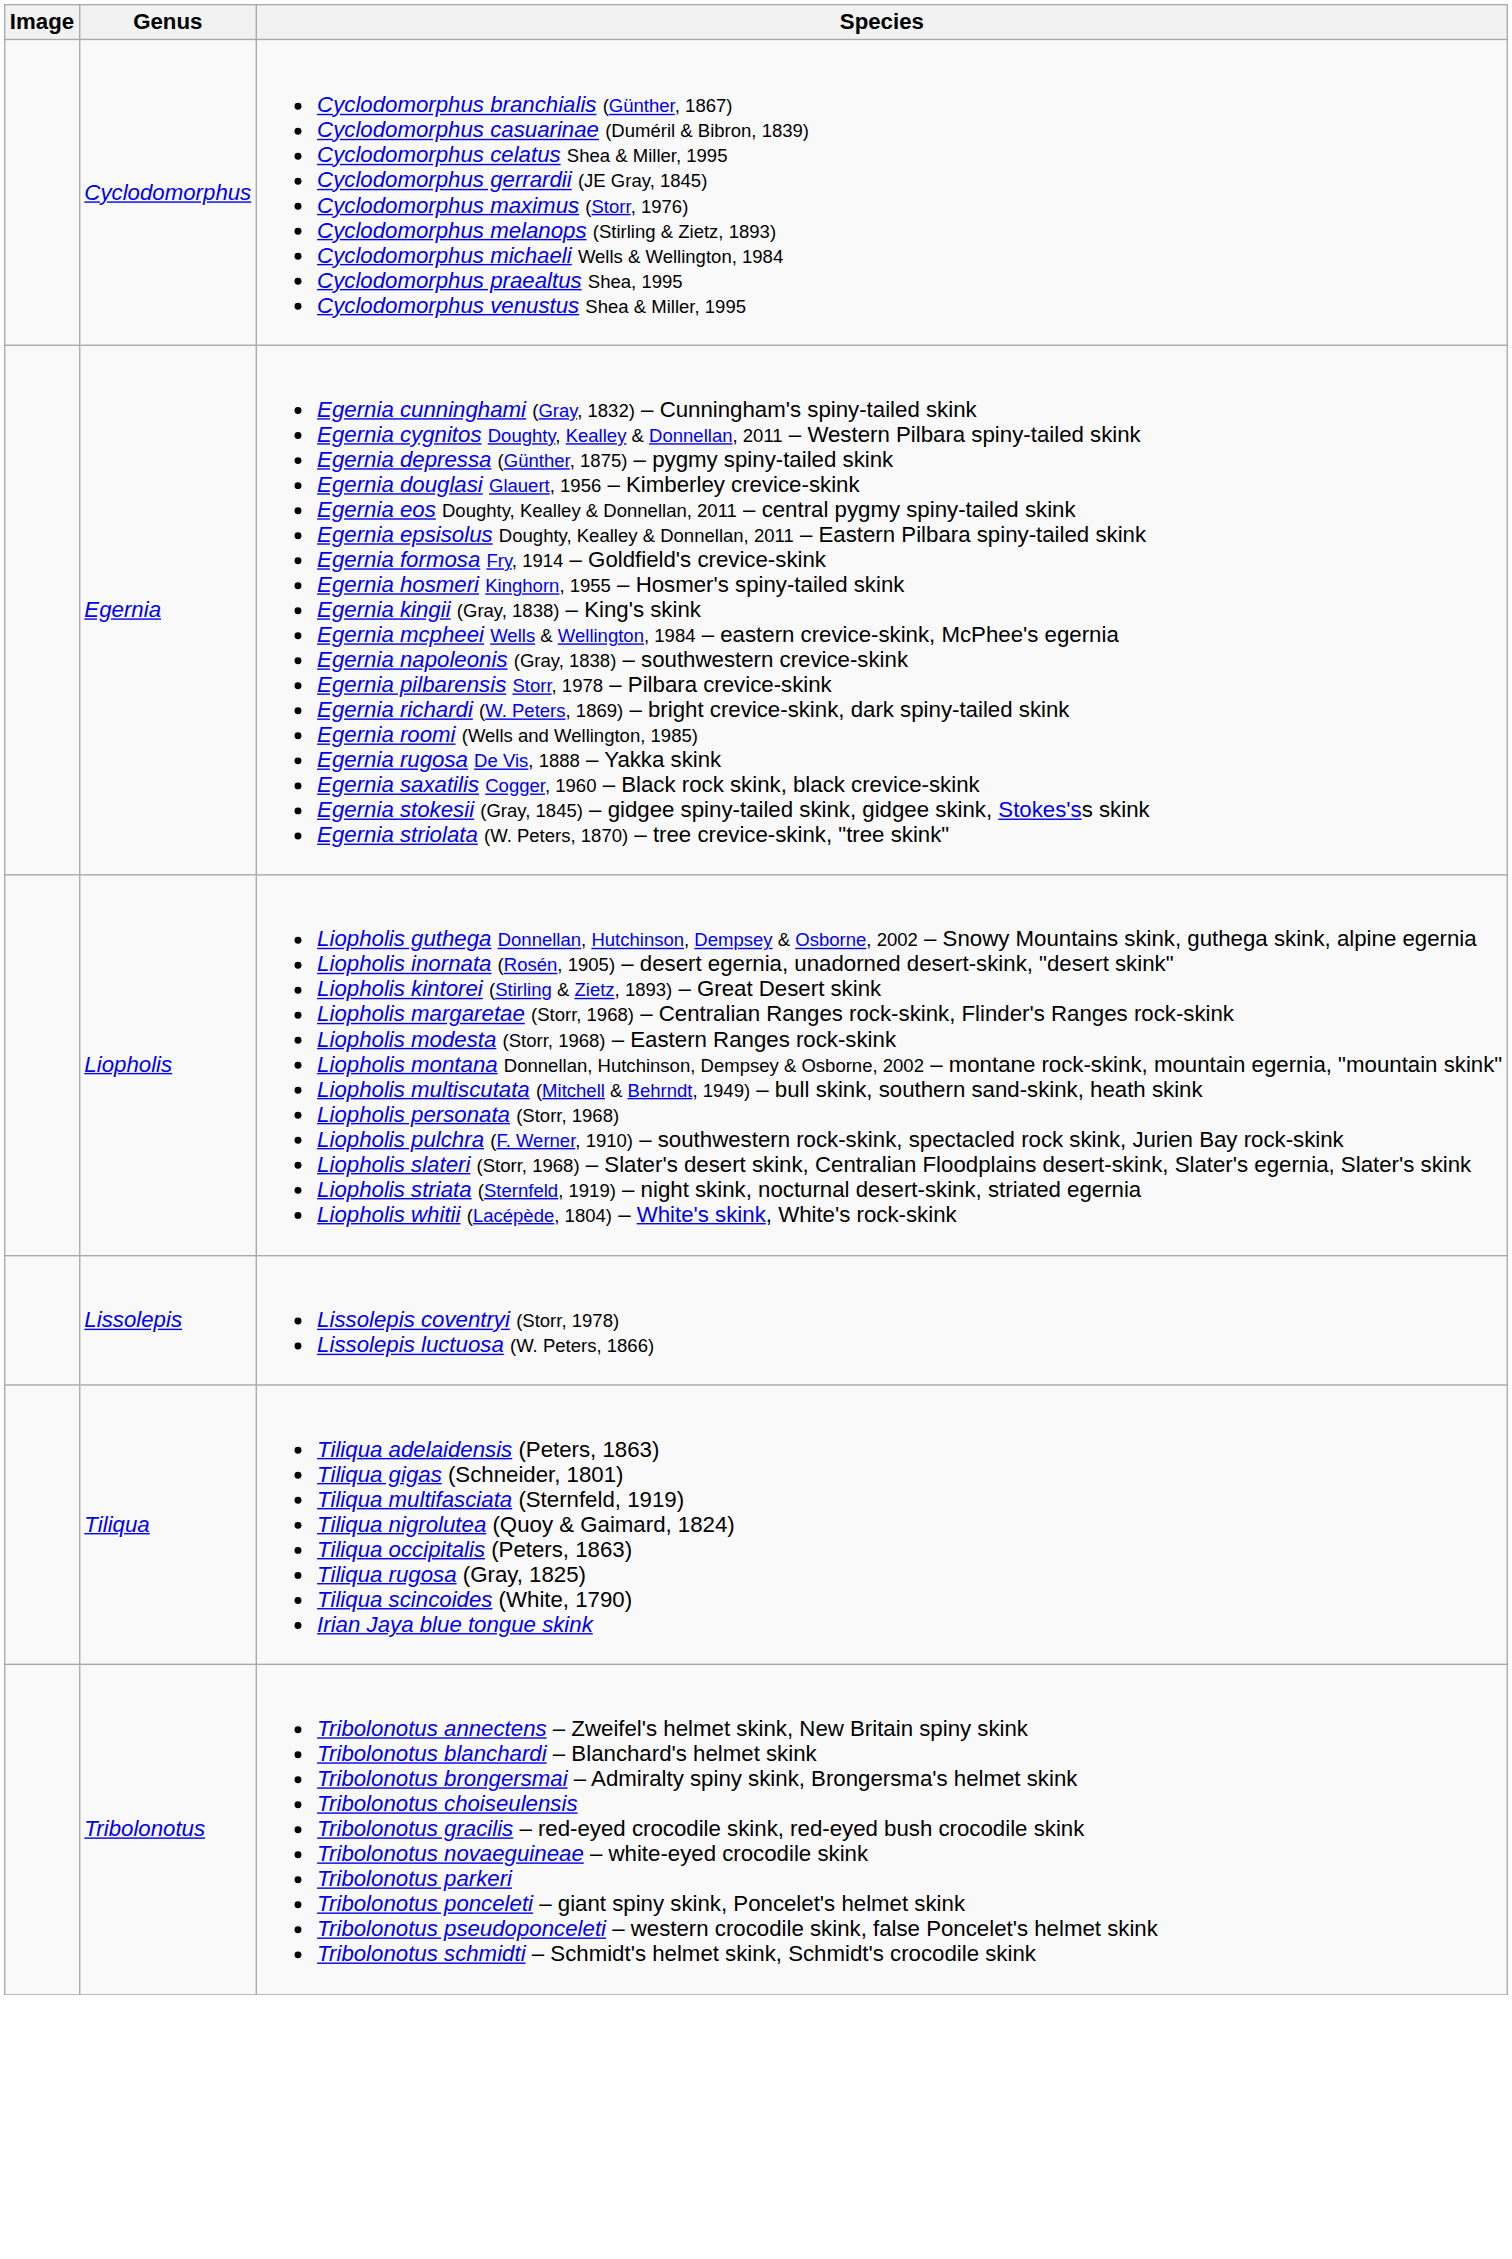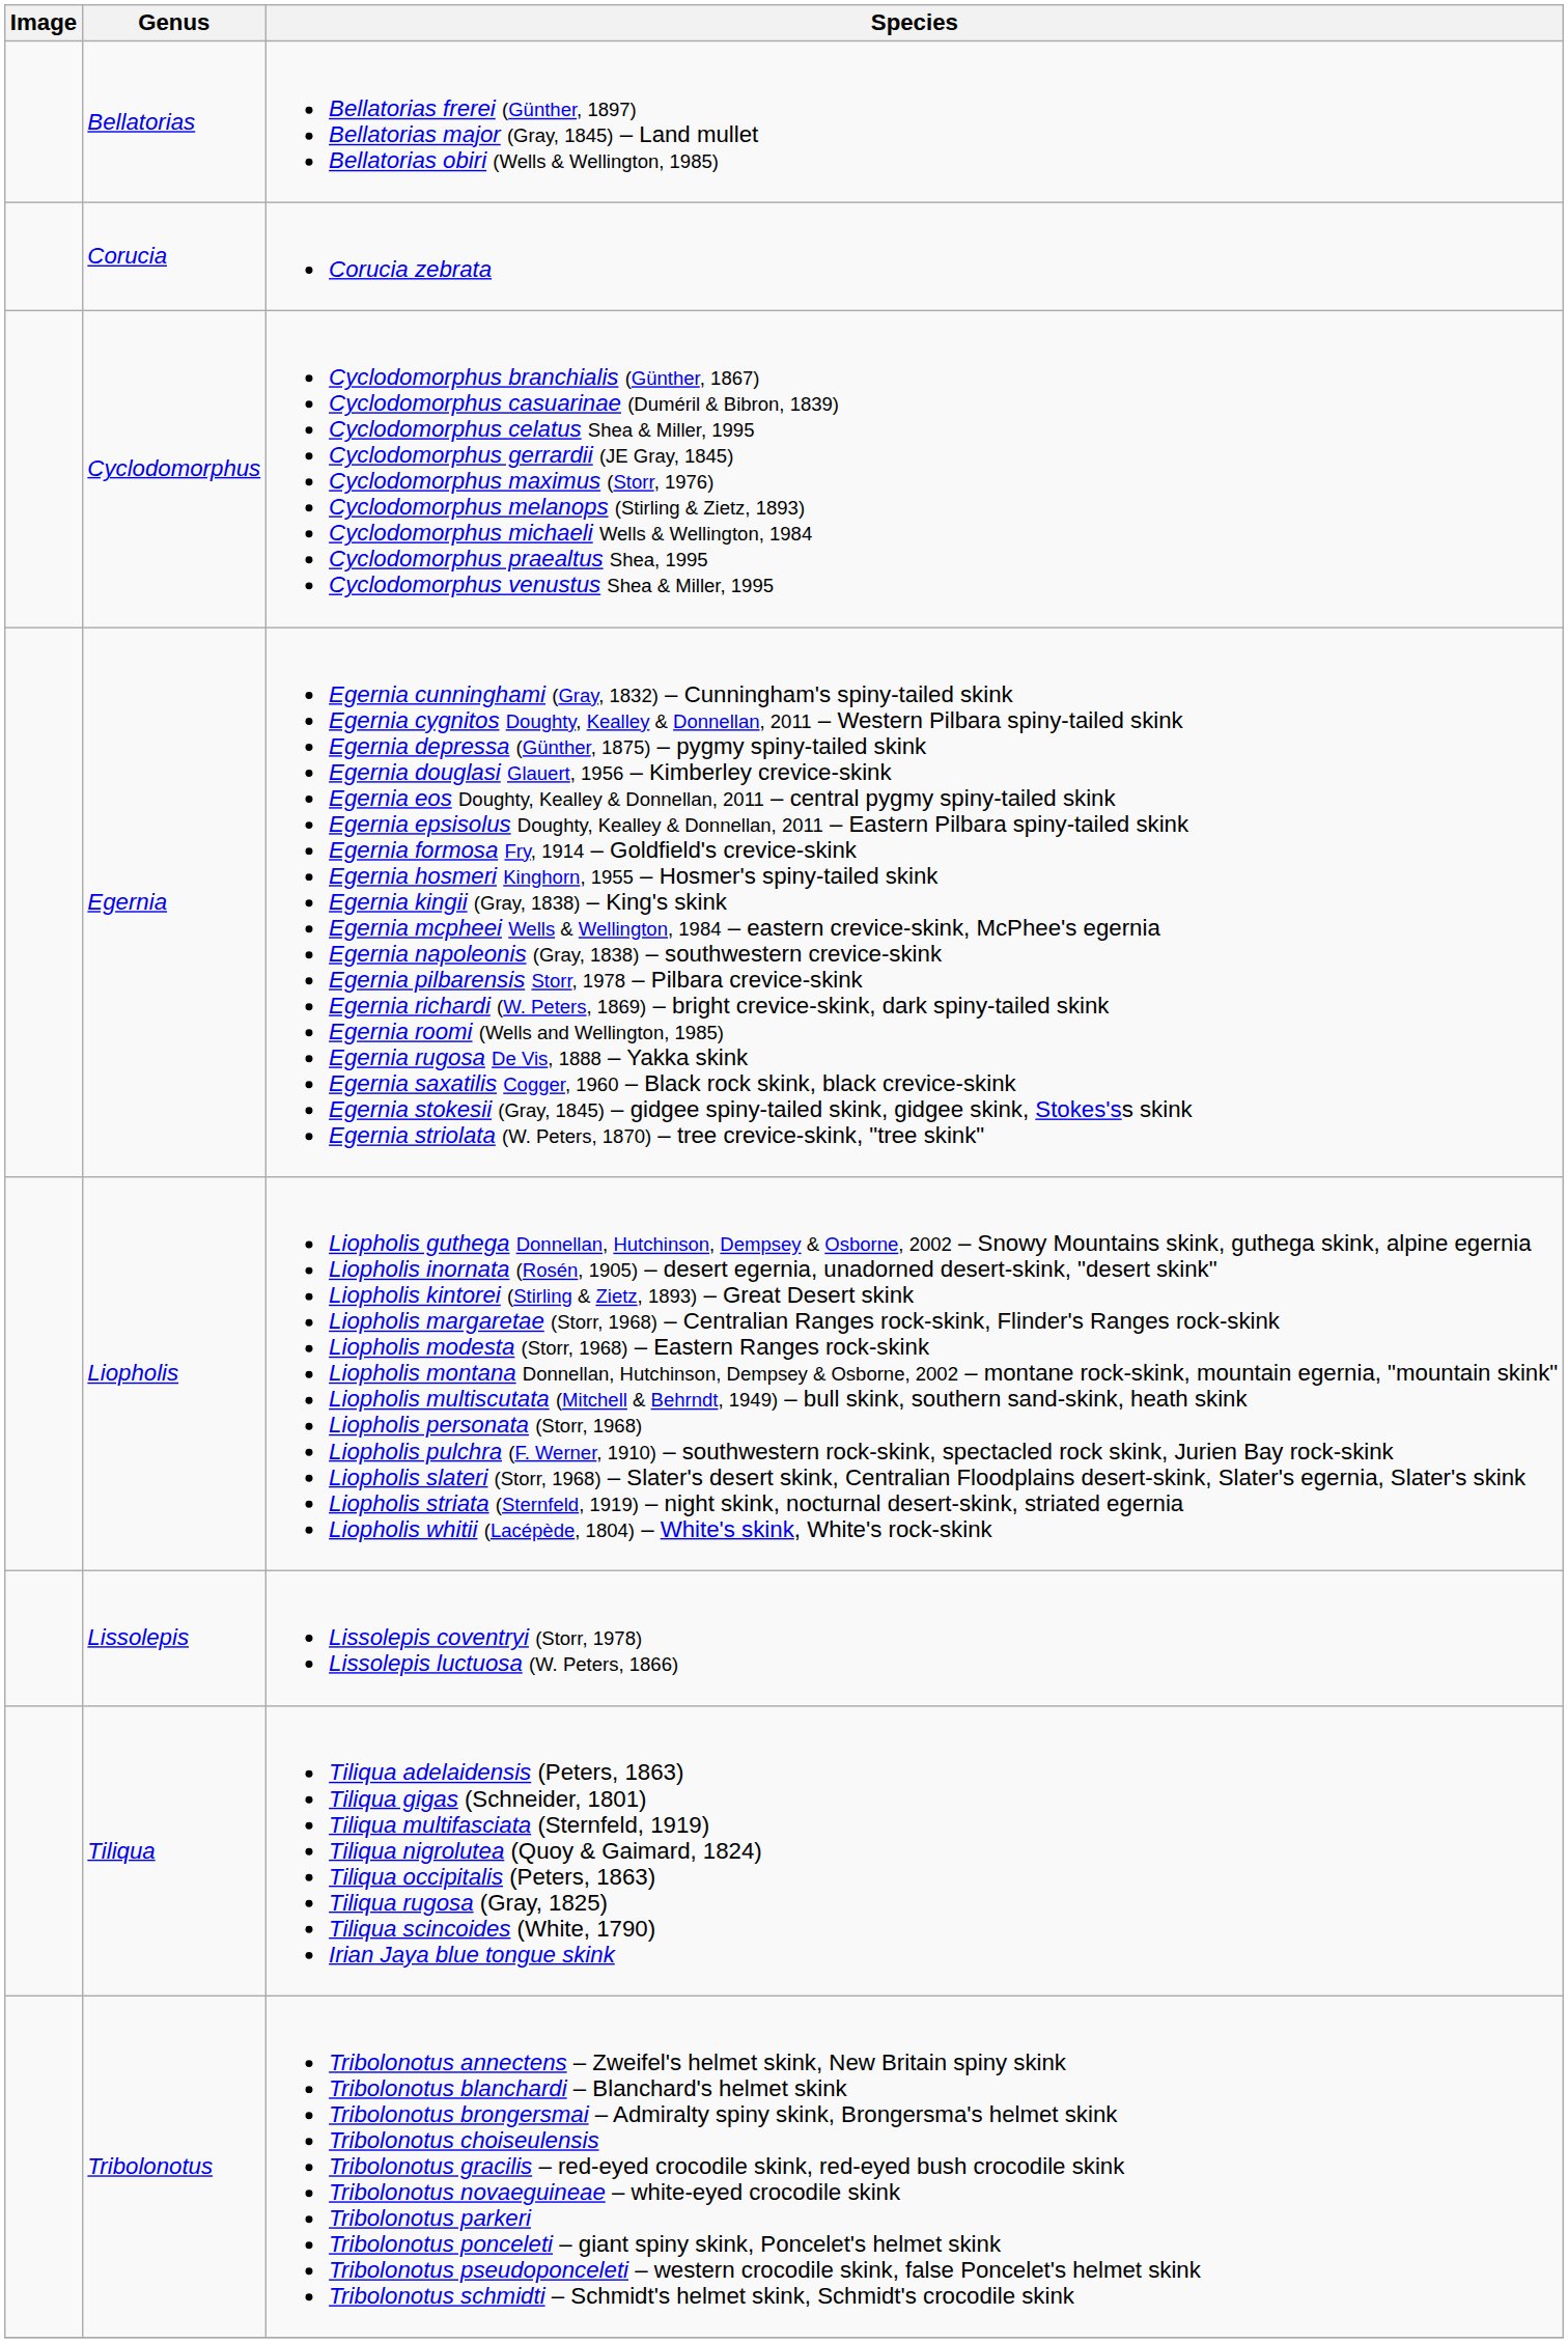 <table class="wikitable">
 <tr>
 <th>Image</th>
 <th>Genus</th>
 <th>Species</th>
+</tr>
+<tr>
+<td></td>
+<td><em><a href='#'>Bellatorias</a></em> </td>
+<td><br><ul><li><em><a href='#'>Bellatorias frerei</a></em> <small>(<a href='#'>Günther</a>, 1897)</small></li><li><em><a href='#'>Bellatorias major</a></em> <small>(Gray, 1845)</small> – Land mullet</li><li><em><a href='#'>Bellatorias obiri</a></em> <small>(Wells & Wellington, 1985)</small></li></ul></td>
+</tr>
+<tr>
+<td></td>
+<td><em><a href='#'>Corucia</a></em>  </td>
+<td><br><ul><li><em><a href='#'>Corucia zebrata</a></em> </li></ul></td>
 </tr>
 <tr>
 <td></td>
 <td><em><a href='#'>Cyclodomorphus</a></em>  </td>
 <td><br><ul><li><em><a href='#'>Cyclodomorphus branchialis</a></em> <small>(<a href='#'>Günther</a>, 1867)</small></li><li><em><a href='#'>Cyclodomorphus casuarinae</a></em> <small>(Duméril & Bibron, 1839)</small></li><li><em><a href='#'>Cyclodomorphus celatus</a></em> <small>Shea & Miller, 1995</small></li><li><em><a href='#'>Cyclodomorphus gerrardii</a></em> <small>(JE Gray, 1845)</small></li><li><em><a href='#'>Cyclodomorphus maximus</a></em> <small>(<a href='#'>Storr</a>, 1976)</small></li><li><em><a href='#'>Cyclodomorphus melanops</a></em> <small>(Stirling & Zietz, 1893)</small></li><li><em><a href='#'>Cyclodomorphus michaeli</a></em> <small>Wells & Wellington, 1984</small></li><li><em><a href='#'>Cyclodomorphus praealtus</a></em> <small>Shea, 1995</small></li><li><em><a href='#'>Cyclodomorphus venustus</a></em> <small>Shea & Miller, 1995</small></li></ul></td>
 </tr>
 <tr>
 <td></td>
 <td><em><a href='#'>Egernia</a></em> </td>
 <td><br><ul><li><em><a href='#'>Egernia cunninghami</a></em> <small>(<a href='#'>Gray</a>, 1832)</small> – Cunningham's spiny-tailed skink</li><li><em><a href='#'>Egernia cygnitos</a></em> <small><a href='#'>Doughty</a>, <a href='#'>Kealley</a> & <a href='#'>Donnellan</a>, 2011</small> – Western Pilbara spiny-tailed skink</li><li><em><a href='#'>Egernia depressa</a></em> <small>(<a href='#'>Günther</a>, 1875)</small> – pygmy spiny-tailed skink</li><li><em><a href='#'>Egernia douglasi</a></em> <small><a href='#'>Glauert</a>, 1956</small> – Kimberley crevice-skink</li><li><em><a href='#'>Egernia eos</a></em> <small>Doughty, Kealley & Donnellan, 2011</small> – central pygmy spiny-tailed skink</li><li><em><a href='#'>Egernia epsisolus</a></em> <small>Doughty, Kealley & Donnellan, 2011</small> – Eastern Pilbara spiny-tailed skink</li><li><em><a href='#'>Egernia formosa</a></em> <small><a href='#'>Fry</a>, 1914</small> – Goldfield's crevice-skink</li><li><em><a href='#'>Egernia hosmeri</a></em> <small><a href='#'>Kinghorn</a>, 1955</small> – Hosmer's spiny-tailed skink</li><li><em><a href='#'>Egernia kingii</a></em> <small>(Gray, 1838)</small> – King's skink</li><li><em><a href='#'>Egernia mcpheei</a></em> <small><a href='#'>Wells</a> & <a href='#'>Wellington</a>, 1984</small> – eastern crevice-skink, McPhee's egernia</li><li><em><a href='#'>Egernia napoleonis</a></em> <small>(Gray, 1838)</small> – southwestern crevice-skink</li><li><em><a href='#'>Egernia pilbarensis</a></em> <small><a href='#'>Storr</a>, 1978</small> – Pilbara crevice-skink</li><li><em><a href='#'>Egernia richardi</a></em> <small>(<a href='#'>W. Peters</a>, 1869)</small> – bright crevice-skink, dark spiny-tailed skink</li><li><em><a href='#'>Egernia roomi</a></em> <small>(Wells and Wellington, 1985)</small></li><li><em><a href='#'>Egernia rugosa</a></em> <small><a href='#'>De Vis</a>, 1888</small> – Yakka skink</li><li><em><a href='#'>Egernia saxatilis</a></em> <small><a href='#'>Cogger</a>, 1960</small> – Black rock skink, black crevice-skink</li><li><em><a href='#'>Egernia stokesii</a></em> <small>(Gray, 1845)</small> – gidgee spiny-tailed skink, gidgee skink, <a href='#'>Stokes's</a>s skink</li><li><em><a href='#'>Egernia striolata</a></em> <small>(W. Peters, 1870)</small> – tree crevice-skink, "tree skink"</li></ul></td>
 </tr>
 <tr>
 <td></td>
 <td><em><a href='#'>Liopholis</a></em>  </td>
 <td><br><ul><li><em><a href='#'>Liopholis guthega</a></em> <small><a href='#'>Donnellan</a>, <a href='#'>Hutchinson</a>, <a href='#'>Dempsey</a> & <a href='#'>Osborne</a>, 2002</small> – Snowy Mountains skink, guthega skink, alpine egernia</li><li><em><a href='#'>Liopholis inornata</a></em> <small>(<a href='#'>Rosén</a>, 1905)</small> – desert egernia, unadorned desert-skink, "desert skink"</li><li><em><a href='#'>Liopholis kintorei</a></em> <small>(<a href='#'>Stirling</a> & <a href='#'>Zietz</a>, 1893)</small> – Great Desert skink</li><li><em><a href='#'>Liopholis margaretae</a></em> <small>(Storr, 1968)</small> – Centralian Ranges rock-skink, Flinder's Ranges rock-skink</li><li><em><a href='#'>Liopholis modesta</a></em> <small>(Storr, 1968)</small> – Eastern Ranges rock-skink</li><li><em><a href='#'>Liopholis montana</a></em> <small>Donnellan, Hutchinson, Dempsey & Osborne, 2002</small> – montane rock-skink, mountain egernia, "mountain skink"</li><li><em><a href='#'>Liopholis multiscutata</a></em> <small>(<a href='#'>Mitchell</a> & <a href='#'>Behrndt</a>, 1949)</small> – bull skink, southern sand-skink, heath skink</li><li><em><a href='#'>Liopholis personata</a></em> <small>(Storr, 1968)</small></li><li><em><a href='#'>Liopholis pulchra</a></em> <small>(<a href='#'>F. Werner</a>, 1910)</small> – southwestern rock-skink, spectacled rock skink, Jurien Bay rock-skink</li><li><em><a href='#'>Liopholis slateri</a></em> <small>(Storr, 1968)</small> – Slater's desert skink, Centralian Floodplains desert-skink, Slater's egernia, Slater's skink</li><li><em><a href='#'>Liopholis striata</a></em> <small>(<a href='#'>Sternfeld</a>, 1919)</small> – night skink, nocturnal desert-skink, striated egernia</li><li><em><a href='#'>Liopholis whitii</a></em> <small>(<a href='#'>Lacépède</a>, 1804)</small> – <a href='#'>White's skink</a>, White's rock-skink</li></ul></td>
 </tr>
 <tr>
 <td></td>
 <td><em><a href='#'>Lissolepis</a></em>  </td>
 <td><br><ul><li><em><a href='#'>Lissolepis coventryi</a></em> <small>(Storr, 1978)</small></li><li><em><a href='#'>Lissolepis luctuosa</a></em> <small>(W. Peters, 1866)</small></li></ul></td>
 </tr>
 <tr>
 <td></td>
 <td><em><a href='#'>Tiliqua</a></em> </td>
 <td><br><ul><li><em><a href='#'>Tiliqua adelaidensis</a></em> (Peters, 1863)</li><li><em><a href='#'>Tiliqua gigas</a></em> (Schneider, 1801)</li><li><em><a href='#'>Tiliqua multifasciata</a></em> (Sternfeld, 1919)</li><li><em><a href='#'>Tiliqua nigrolutea</a></em> (Quoy & Gaimard, 1824)</li><li><em><a href='#'>Tiliqua occipitalis</a></em> (Peters, 1863)</li><li><em><a href='#'>Tiliqua rugosa</a></em> (Gray, 1825)</li><li><em><a href='#'>Tiliqua scincoides</a></em> (White, 1790)</li><li><em><a href='#'>Irian Jaya blue tongue skink</a></em></li></ul></td>
 </tr>
 <tr>
 <td></td>
 <td><em><a href='#'>Tribolonotus</a></em> </td>
 <td><br><ul><li><em><a href='#'>Tribolonotus annectens</a></em>  – Zweifel's helmet skink, New Britain spiny skink</li><li><em><a href='#'>Tribolonotus blanchardi</a></em>  – Blanchard's helmet skink</li><li><em><a href='#'>Tribolonotus brongersmai</a></em>  – Admiralty spiny skink, Brongersma's helmet skink</li><li><em><a href='#'>Tribolonotus choiseulensis</a></em> </li><li><em><a href='#'>Tribolonotus gracilis</a></em>  – red-eyed crocodile skink, red-eyed bush crocodile skink</li><li><em><a href='#'>Tribolonotus novaeguineae</a></em>  – white-eyed crocodile skink</li><li><em><a href='#'>Tribolonotus parkeri</a></em> </li><li><em><a href='#'>Tribolonotus ponceleti</a></em>  – giant spiny skink, Poncelet's helmet skink</li><li><em><a href='#'>Tribolonotus pseudoponceleti</a></em>  – western crocodile skink, false Poncelet's helmet skink</li><li><em><a href='#'>Tribolonotus schmidti</a></em>  – Schmidt's helmet skink, Schmidt's crocodile skink</li></ul></td>
 </tr>
 <tr>
 </tr>
 </table>
